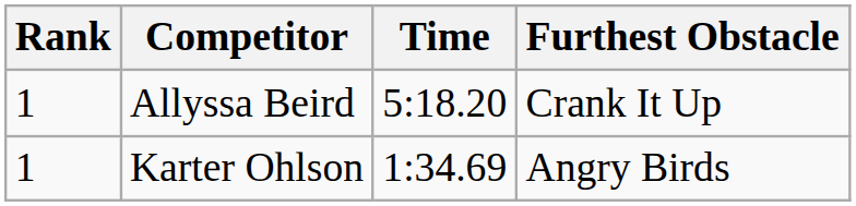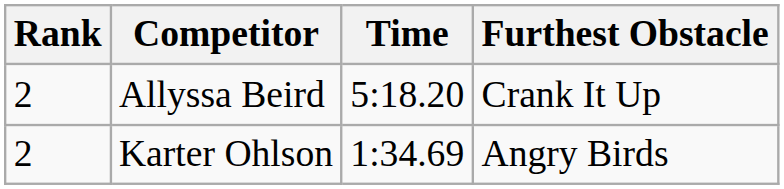 <table class="wikitable sortable mw-collapsible">
 <tr>
 <th>Rank</th>
 <th>Competitor</th>
 <th>Time</th>
 <th>Furthest Obstacle</th>
 </tr>
 <tr>
-<td>1</td>
+<td>2</td>
 <td>Allyssa Beird</td>
 <td>5:18.20</td>
 <td>Crank It Up</td>
 </tr>
 <tr>
-<td>1</td>
+<td>2</td>
 <td>Karter Ohlson</td>
 <td>1:34.69</td>
 <td>Angry Birds</td>
 </tr>
 </table>
